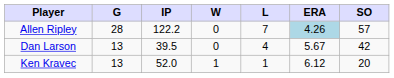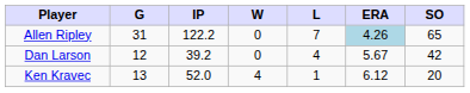 <table class="wikitable sortable">
 <tr>
 <th style="background:#ddf; width:16%;">Player</th>
 <th style="background:#ddf; width:9%;">G</th>
 <th style="background:#ddf; width:9%;">IP</th>
 <th style="background:#ddf; width:9%;">W</th>
 <th style="background:#ddf; width:9%;">L</th>
 <th style="background:#ddf; width:9%;">ERA</th>
 <th style="background:#ddf; width:9%;">SO</th>
 </tr>
 <tr align=center>
 <td><a href='#'>Allen Ripley</a></td>
-<td>28</td>
+<td>31</td>
 <td>122.2</td>
 <td>0</td>
 <td>7</td>
 <td style="background: lightblue;">4.26</td>
-<td>57</td>
+<td>65</td>
 </tr>
 <tr align=center>
 <td><a href='#'>Dan Larson</a></td>
-<td>13</td>
-<td>39.5</td>
+<td>12</td>
+<td>39.2</td>
 <td>0</td>
 <td>4</td>
 <td>5.67</td>
 <td>42</td>
 </tr>
 <tr align=center>
 <td><a href='#'>Ken Kravec</a></td>
 <td>13</td>
 <td>52.0</td>
-<td>1</td>
+<td>4</td>
 <td>1</td>
 <td>6.12</td>
 <td>20</td>
 </tr>
 </table>
